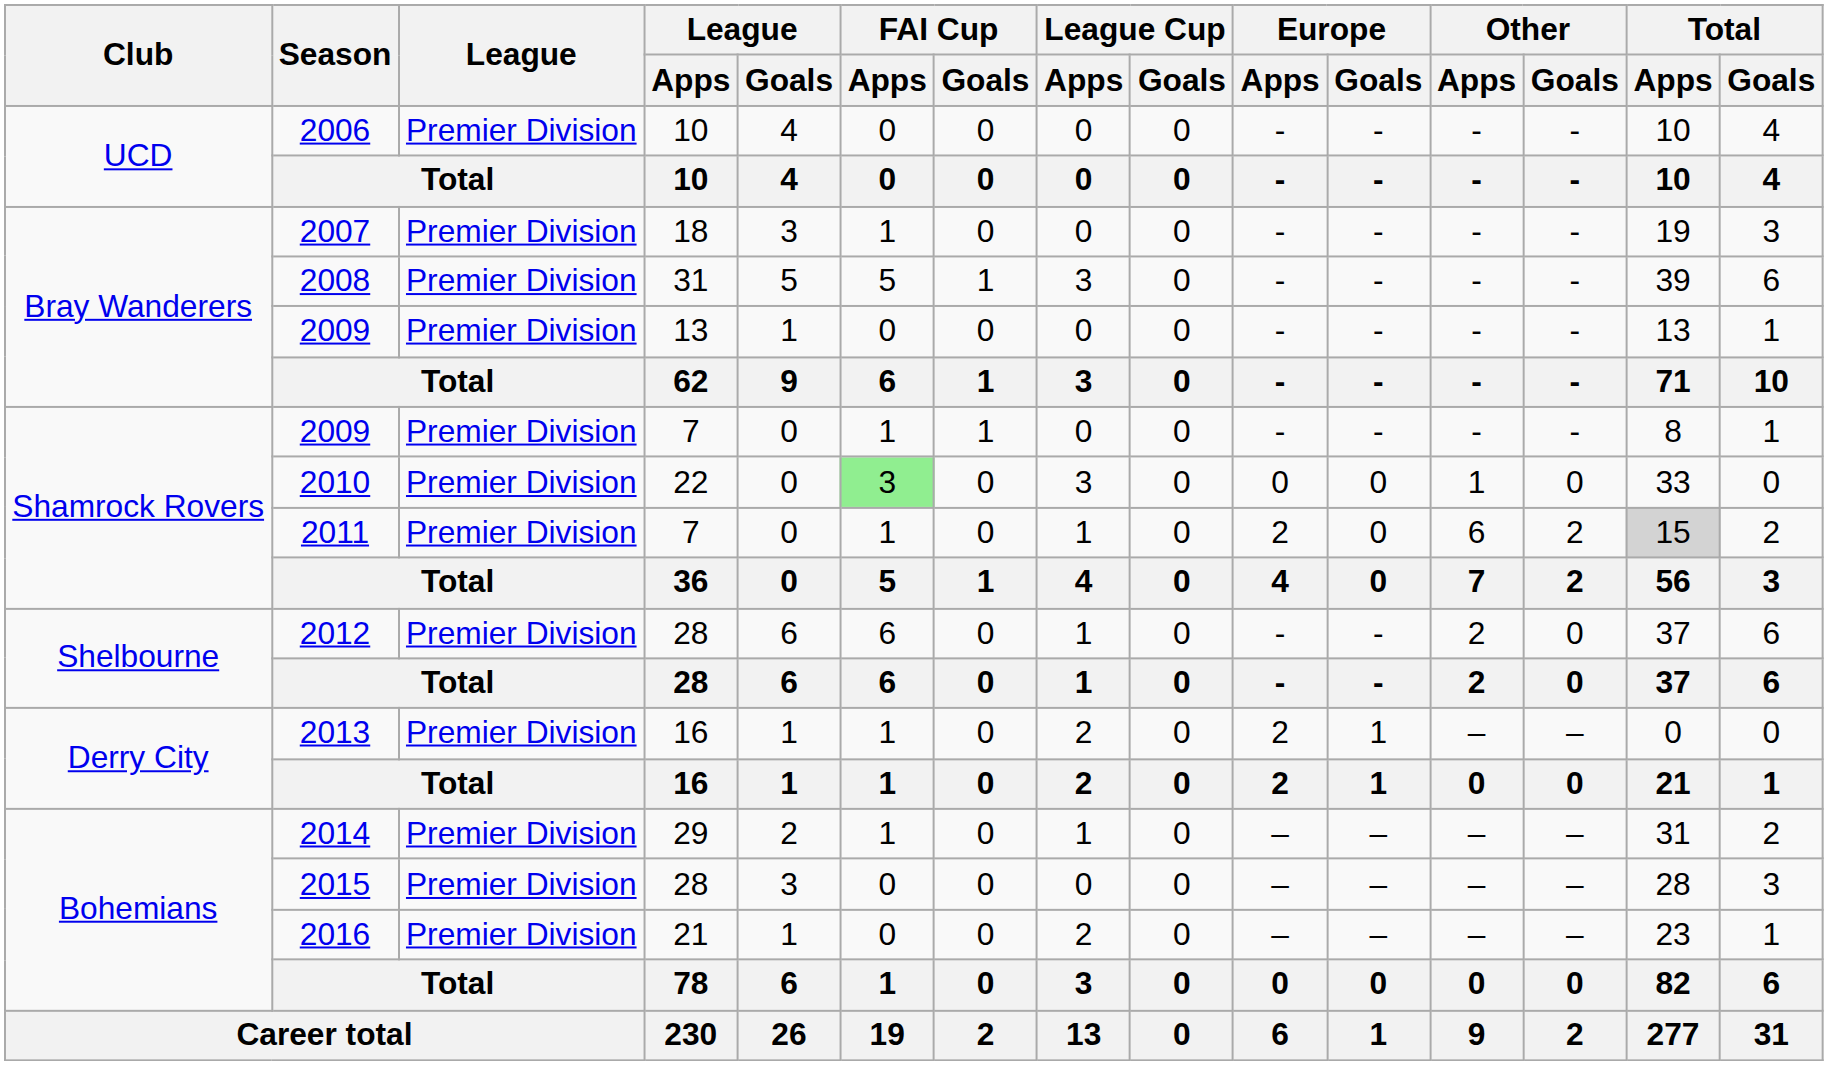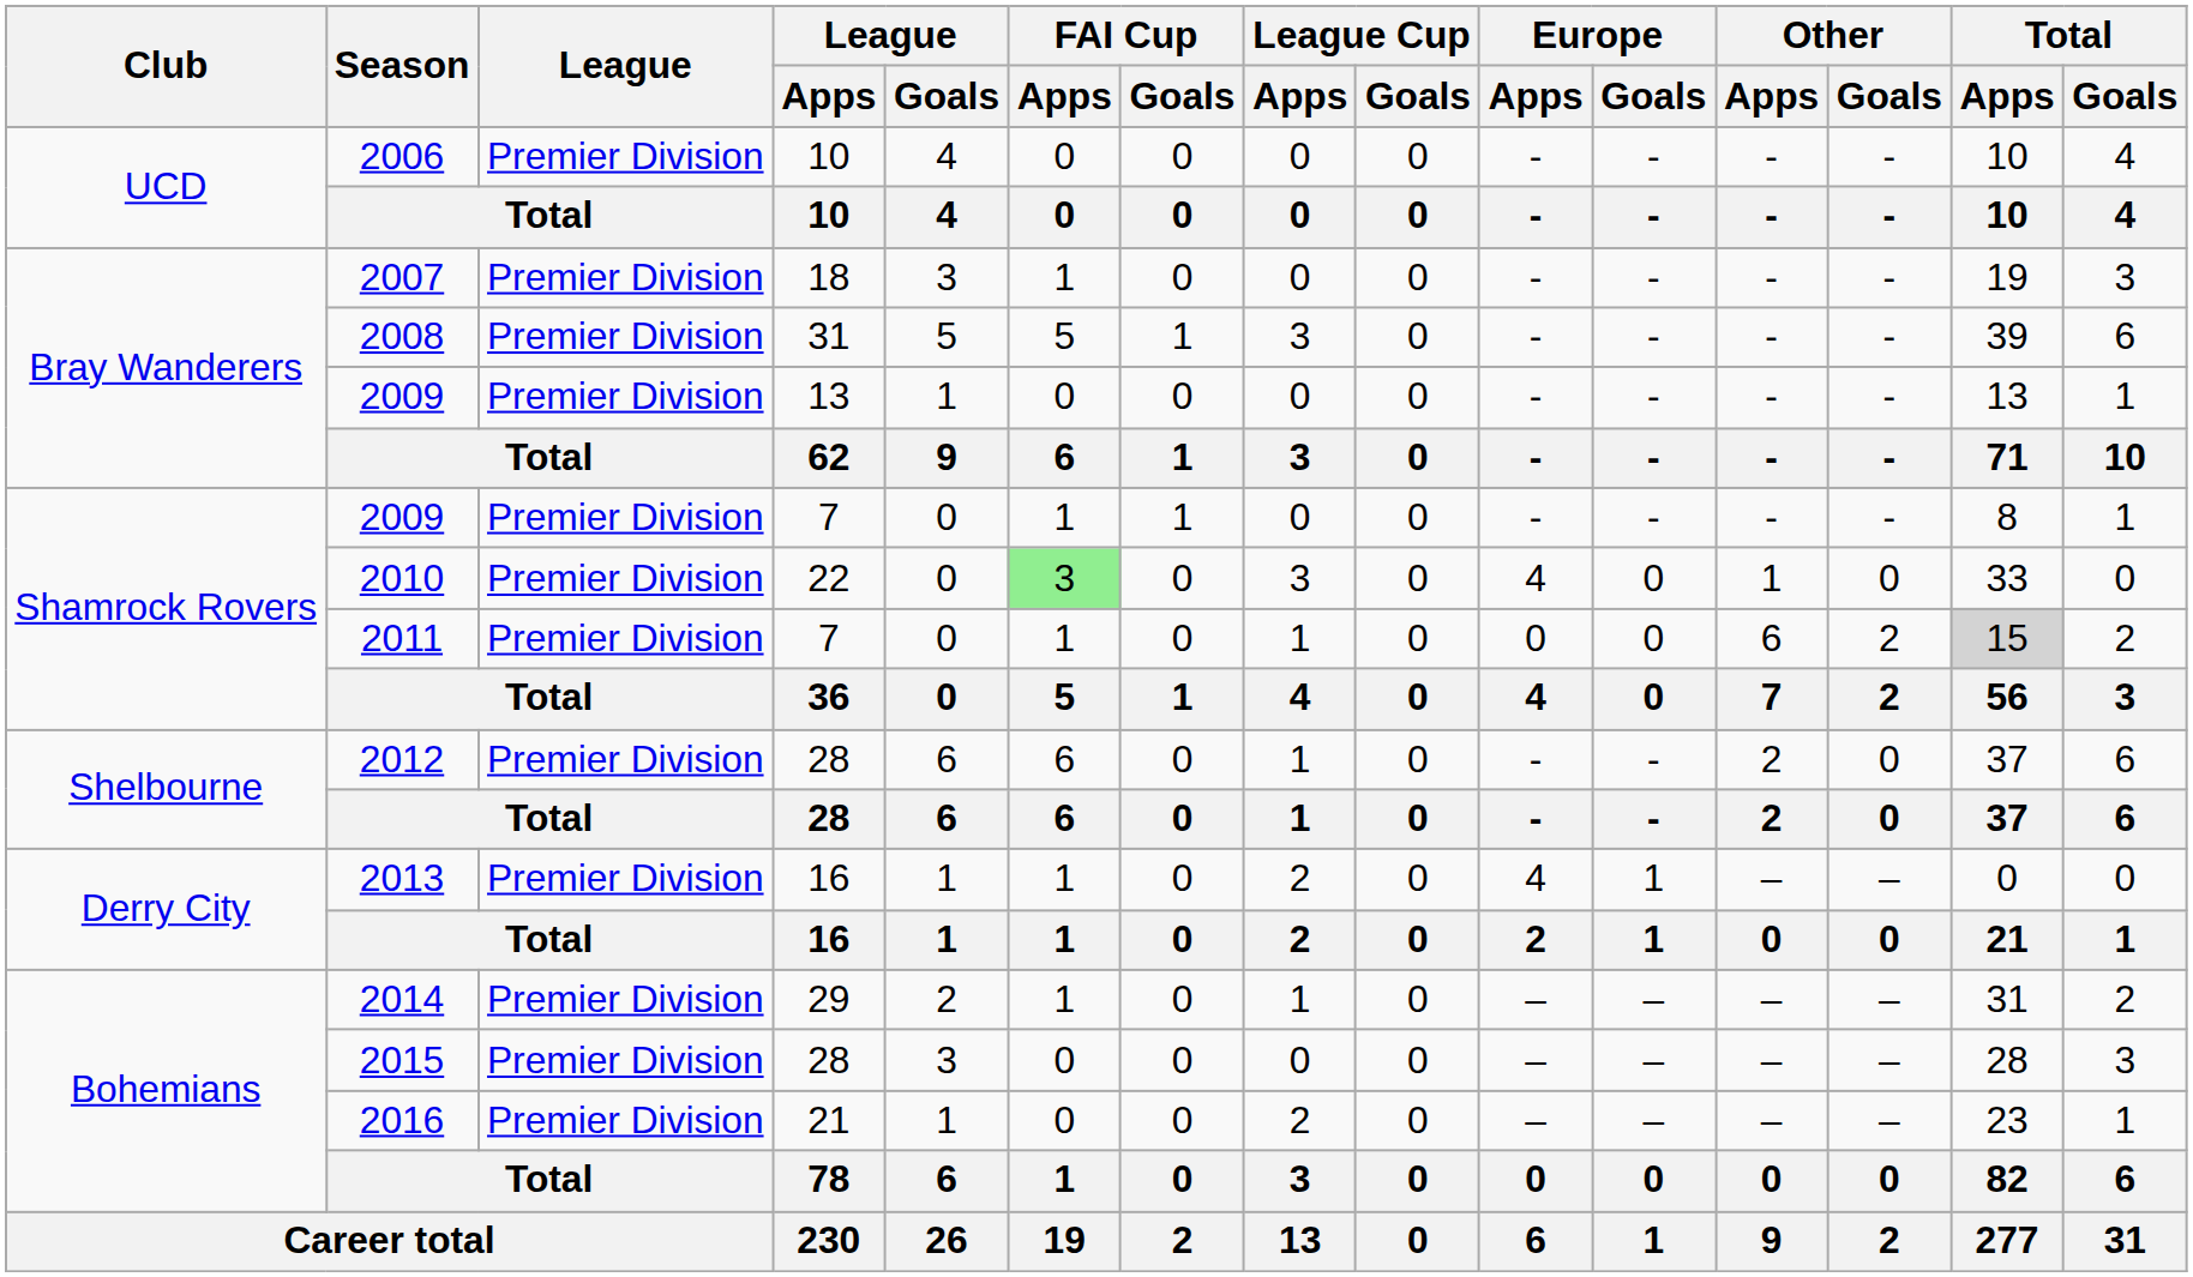 <table class="wikitable" style="text-align: center;">
 <tr>
 <th rowspan="2">Club</th>
 <th rowspan="2">Season</th>
 <th rowspan="2">League</th>
 <th colspan="2">League</th>
 <th colspan="2">FAI Cup</th>
 <th colspan="2">League Cup</th>
 <th colspan="2">Europe </th>
 <th colspan="2">Other </th>
 <th colspan="2">Total</th>
 </tr>
 <tr>
 <th>Apps</th>
 <th>Goals</th>
 <th>Apps</th>
 <th>Goals</th>
 <th>Apps</th>
 <th>Goals</th>
 <th>Apps</th>
 <th>Goals</th>
 <th>Apps</th>
 <th>Goals</th>
 <th>Apps</th>
 <th>Goals</th>
 </tr>
 <tr>
 <td rowspan="2"><a href='#'>UCD</a></td>
 <td><a href='#'>2006</a></td>
 <td><a href='#'>Premier Division</a></td>
 <td>10</td>
 <td>4</td>
 <td>0</td>
 <td>0</td>
 <td>0</td>
 <td>0</td>
 <td>-</td>
 <td>-</td>
 <td>-</td>
 <td>-</td>
 <td>10</td>
 <td>4</td>
 </tr>
 <tr>
 <th colspan="2">Total</th>
 <th>10</th>
 <th>4</th>
 <th>0</th>
 <th>0</th>
 <th>0</th>
 <th>0</th>
 <th>-</th>
 <th>-</th>
 <th>-</th>
 <th>-</th>
 <th>10</th>
 <th>4</th>
 </tr>
 <tr>
 <td rowspan="4"><a href='#'>Bray Wanderers</a></td>
 <td><a href='#'>2007</a></td>
 <td><a href='#'>Premier Division</a></td>
 <td>18</td>
 <td>3</td>
 <td>1</td>
 <td>0</td>
 <td>0</td>
 <td>0</td>
 <td>-</td>
 <td>-</td>
 <td>-</td>
 <td>-</td>
 <td>19</td>
 <td>3</td>
 </tr>
 <tr>
 <td><a href='#'>2008</a></td>
 <td><a href='#'>Premier Division</a></td>
 <td>31</td>
 <td>5</td>
 <td>5</td>
 <td>1</td>
 <td>3</td>
 <td>0</td>
 <td>-</td>
 <td>-</td>
 <td>-</td>
 <td>-</td>
 <td>39</td>
 <td>6</td>
 </tr>
 <tr>
 <td><a href='#'>2009</a></td>
 <td><a href='#'>Premier Division</a></td>
 <td>13</td>
 <td>1</td>
 <td>0</td>
 <td>0</td>
 <td>0</td>
 <td>0</td>
 <td>-</td>
 <td>-</td>
 <td>-</td>
 <td>-</td>
 <td>13</td>
 <td>1</td>
 </tr>
 <tr>
 <th colspan="2">Total</th>
 <th>62</th>
 <th>9</th>
 <th>6</th>
 <th>1</th>
 <th>3</th>
 <th>0</th>
 <th>-</th>
 <th>-</th>
 <th>-</th>
 <th>-</th>
 <th>71</th>
 <th>10</th>
 </tr>
 <tr>
 <td rowspan="4"><a href='#'>Shamrock Rovers</a></td>
 <td><a href='#'>2009</a></td>
 <td><a href='#'>Premier Division</a></td>
 <td>7</td>
 <td>0</td>
 <td>1</td>
 <td>1</td>
 <td>0</td>
 <td>0</td>
 <td>-</td>
 <td>-</td>
 <td>-</td>
 <td>-</td>
 <td>8</td>
 <td>1</td>
 </tr>
 <tr>
 <td><a href='#'>2010</a></td>
 <td><a href='#'>Premier Division</a></td>
 <td>22</td>
 <td>0</td>
 <td style="background: lightgreen;">3</td>
 <td>0</td>
 <td>3</td>
 <td>0</td>
-<td>0</td>
+<td>4</td>
 <td>0</td>
 <td>1</td>
 <td>0</td>
 <td>33</td>
 <td>0</td>
 </tr>
 <tr>
 <td><a href='#'>2011</a></td>
 <td><a href='#'>Premier Division</a></td>
 <td>7</td>
 <td>0</td>
 <td>1</td>
 <td>0</td>
 <td>1</td>
 <td>0</td>
-<td>2</td>
+<td>0</td>
 <td>0</td>
 <td>6</td>
 <td>2</td>
 <td style="background: lightgrey;">15</td>
 <td>2</td>
 </tr>
 <tr>
 <th colspan="2">Total</th>
 <th>36</th>
 <th>0</th>
 <th>5</th>
 <th>1</th>
 <th>4</th>
 <th>0</th>
 <th>4</th>
 <th>0</th>
 <th>7</th>
 <th>2</th>
 <th>56</th>
 <th>3</th>
 </tr>
 <tr>
 <td rowspan="2"><a href='#'>Shelbourne</a></td>
 <td><a href='#'>2012</a></td>
 <td><a href='#'>Premier Division</a></td>
 <td>28</td>
 <td>6</td>
 <td>6</td>
 <td>0</td>
 <td>1</td>
 <td>0</td>
 <td>-</td>
 <td>-</td>
 <td>2</td>
 <td>0</td>
 <td>37</td>
 <td>6</td>
 </tr>
 <tr>
 <th colspan="2">Total</th>
 <th>28</th>
 <th>6</th>
 <th>6</th>
 <th>0</th>
 <th>1</th>
 <th>0</th>
 <th>-</th>
 <th>-</th>
 <th>2</th>
 <th>0</th>
 <th>37</th>
 <th>6</th>
 </tr>
 <tr>
 <td rowspan="2"><a href='#'>Derry City</a></td>
 <td><a href='#'>2013</a></td>
 <td><a href='#'>Premier Division</a></td>
 <td>16</td>
 <td>1</td>
 <td>1</td>
 <td>0</td>
 <td>2</td>
 <td>0</td>
-<td>2</td>
+<td>4</td>
 <td>1</td>
 <td>–</td>
 <td>–</td>
 <td>0</td>
 <td>0</td>
 </tr>
 <tr>
 <th colspan="2">Total</th>
 <th>16</th>
 <th>1</th>
 <th>1</th>
 <th>0</th>
 <th>2</th>
 <th>0</th>
 <th>2</th>
 <th>1</th>
 <th>0</th>
 <th>0</th>
 <th>21</th>
 <th>1</th>
 </tr>
 <tr>
 <td rowspan="4"><a href='#'>Bohemians</a></td>
 <td><a href='#'>2014</a></td>
 <td><a href='#'>Premier Division</a></td>
 <td>29</td>
 <td>2</td>
 <td>1</td>
 <td>0</td>
 <td>1</td>
 <td>0</td>
 <td>–</td>
 <td>–</td>
 <td>–</td>
 <td>–</td>
 <td>31</td>
 <td>2</td>
 </tr>
 <tr>
 <td><a href='#'>2015</a></td>
 <td><a href='#'>Premier Division</a></td>
 <td>28</td>
 <td>3</td>
 <td>0</td>
 <td>0</td>
 <td>0</td>
 <td>0</td>
 <td>–</td>
 <td>–</td>
 <td>–</td>
 <td>–</td>
 <td>28</td>
 <td>3</td>
 </tr>
 <tr>
 <td><a href='#'>2016</a></td>
 <td><a href='#'>Premier Division</a></td>
 <td>21</td>
 <td>1</td>
 <td>0</td>
 <td>0</td>
 <td>2</td>
 <td>0</td>
 <td>–</td>
 <td>–</td>
 <td>–</td>
 <td>–</td>
 <td>23</td>
 <td>1</td>
 </tr>
 <tr>
 <th colspan="2">Total</th>
 <th>78</th>
 <th>6</th>
 <th>1</th>
 <th>0</th>
 <th>3</th>
 <th>0</th>
 <th>0</th>
 <th>0</th>
 <th>0</th>
 <th>0</th>
 <th>82</th>
 <th>6</th>
 </tr>
 <tr>
 <th colspan="3">Career total</th>
 <th>230</th>
 <th>26</th>
 <th>19</th>
 <th>2</th>
 <th>13</th>
 <th>0</th>
 <th>6</th>
 <th>1</th>
 <th>9</th>
 <th>2</th>
 <th>277</th>
 <th>31</th>
 </tr>
 </table>
